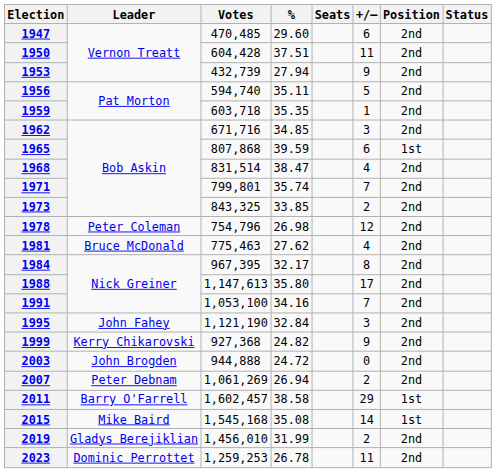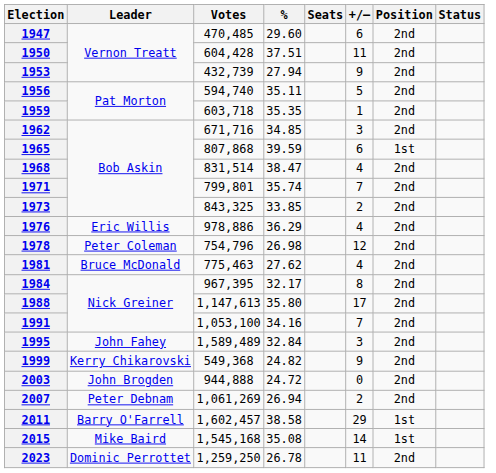 <table class=wikitable style="text-align: center;">
 <tr>
 <th>Election</th>
 <th>Leader</th>
 <th>Votes</th>
 <th>%</th>
 <th>Seats</th>
 <th>+/–</th>
 <th>Position</th>
 <th>Status</th>
 </tr>
 <tr>
 <th><a href='#'>1947</a></th>
 <td rowspan=3><a href='#'>Vernon Treatt</a></td>
 <td>470,485</td>
 <td>29.60</td>
 <td></td>
 <td> 6</td>
 <td> 2nd</td>
 <td></td>
 </tr>
 <tr>
 <th><a href='#'>1950</a></th>
 <td>604,428</td>
 <td>37.51</td>
 <td></td>
 <td> 11</td>
 <td> 2nd</td>
 <td></td>
 </tr>
 <tr>
 <th><a href='#'>1953</a></th>
 <td>432,739</td>
 <td>27.94</td>
 <td></td>
 <td> 9</td>
 <td> 2nd</td>
 <td></td>
 </tr>
 <tr>
 <th><a href='#'>1956</a></th>
 <td rowspan=2><a href='#'>Pat Morton</a></td>
 <td>594,740</td>
 <td>35.11</td>
 <td></td>
 <td> 5</td>
 <td> 2nd</td>
 <td></td>
 </tr>
 <tr>
 <th><a href='#'>1959</a></th>
 <td>603,718</td>
 <td>35.35</td>
 <td></td>
 <td> 1</td>
 <td> 2nd</td>
 <td></td>
 </tr>
 <tr>
 <th><a href='#'>1962</a></th>
 <td rowspan=5><a href='#'>Bob Askin</a></td>
 <td>671,716</td>
 <td>34.85</td>
 <td></td>
 <td> 3</td>
 <td> 2nd</td>
 <td></td>
 </tr>
 <tr>
 <th><a href='#'>1965</a></th>
 <td>807,868</td>
 <td>39.59</td>
 <td></td>
 <td> 6</td>
 <td> 1st</td>
 <td></td>
 </tr>
 <tr>
 <th><a href='#'>1968</a></th>
 <td>831,514</td>
 <td>38.47</td>
 <td></td>
 <td> 4</td>
 <td> 2nd</td>
 <td></td>
 </tr>
 <tr>
 <th><a href='#'>1971</a></th>
 <td>799,801</td>
 <td>35.74</td>
 <td></td>
 <td> 7</td>
 <td> 2nd</td>
 <td></td>
 </tr>
 <tr>
 <th><a href='#'>1973</a></th>
 <td>843,325</td>
 <td>33.85</td>
 <td></td>
 <td> 2</td>
 <td> 2nd</td>
 <td></td>
 </tr>
 <tr>
+<th><a href='#'>1976</a></th>
+<td><a href='#'>Eric Willis</a></td>
+<td>978,886</td>
+<td>36.29</td>
+<td></td>
+<td> 4</td>
+<td> 2nd</td>
+<td></td>
+</tr>
+<tr>
 <th><a href='#'>1978</a></th>
 <td><a href='#'>Peter Coleman</a></td>
 <td>754,796</td>
 <td>26.98</td>
 <td></td>
 <td> 12</td>
 <td> 2nd</td>
 <td></td>
 </tr>
 <tr>
 <th><a href='#'>1981</a></th>
 <td><a href='#'>Bruce McDonald</a></td>
 <td>775,463</td>
 <td>27.62</td>
 <td></td>
 <td> 4</td>
 <td> 2nd</td>
 <td></td>
 </tr>
 <tr>
 <th><a href='#'>1984</a></th>
 <td rowspan=3><a href='#'>Nick Greiner</a></td>
 <td>967,395</td>
 <td>32.17</td>
 <td></td>
 <td> 8</td>
 <td> 2nd</td>
 <td></td>
 </tr>
 <tr>
 <th><a href='#'>1988</a></th>
 <td>1,147,613</td>
 <td>35.80</td>
 <td></td>
 <td> 17</td>
 <td> 2nd</td>
 <td></td>
 </tr>
 <tr>
 <th><a href='#'>1991</a></th>
 <td>1,053,100</td>
 <td>34.16</td>
 <td></td>
 <td> 7</td>
 <td> 2nd</td>
 <td></td>
 </tr>
 <tr>
 <th><a href='#'>1995</a></th>
 <td><a href='#'>John Fahey</a></td>
-<td>1,121,190</td>
+<td>1,589,489</td>
 <td>32.84</td>
 <td></td>
 <td> 3</td>
 <td> 2nd</td>
 <td></td>
 </tr>
 <tr>
 <th><a href='#'>1999</a></th>
 <td><a href='#'>Kerry Chikarovski</a></td>
-<td>927,368</td>
+<td>549,368</td>
 <td>24.82</td>
 <td></td>
 <td> 9</td>
 <td> 2nd</td>
 <td></td>
 </tr>
 <tr>
 <th><a href='#'>2003</a></th>
 <td><a href='#'>John Brogden</a></td>
 <td>944,888</td>
 <td>24.72</td>
 <td></td>
 <td> 0</td>
 <td> 2nd</td>
 <td></td>
 </tr>
 <tr>
 <th><a href='#'>2007</a></th>
 <td><a href='#'>Peter Debnam</a></td>
 <td>1,061,269</td>
 <td>26.94</td>
 <td></td>
 <td> 2</td>
 <td> 2nd</td>
 <td></td>
 </tr>
 <tr>
 <th><a href='#'>2011</a></th>
 <td><a href='#'>Barry O'Farrell</a></td>
 <td>1,602,457</td>
 <td>38.58</td>
 <td></td>
 <td> 29</td>
 <td> 1st</td>
 <td></td>
 </tr>
 <tr>
 <th><a href='#'>2015</a></th>
 <td><a href='#'>Mike Baird</a></td>
 <td>1,545,168</td>
 <td>35.08</td>
 <td></td>
 <td> 14</td>
 <td> 1st</td>
 <td></td>
 </tr>
 <tr>
-<th><a href='#'>2019</a></th>
-<td><a href='#'>Gladys Berejiklian</a></td>
-<td>1,456,010</td>
-<td>31.99</td>
-<td></td>
-<td> 2</td>
-<td> 2nd</td>
-<td></td>
-</tr>
-<tr>
 <th><a href='#'>2023</a></th>
 <td><a href='#'>Dominic Perrottet</a></td>
-<td>1,259,253</td>
+<td>1,259,250</td>
 <td>26.78</td>
 <td></td>
 <td> 11</td>
 <td> 2nd</td>
 <td></td>
 </tr>
 </table>
